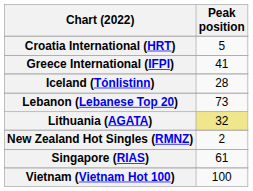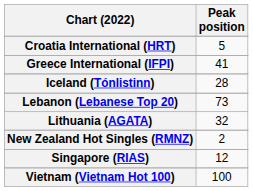 <table class="wikitable sortable plainrowheaders" style="text-align:center">
 <tr>
 <th scope="col">Chart (2022)</th>
 <th scope="col">Peak<br>position</th>
 </tr>
 <tr>
 </tr>
 <tr>
 </tr>
 <tr>
 </tr>
 <tr>
 </tr>
 <tr>
 </tr>
 <tr>
 </tr>
 <tr>
 </tr>
 <tr>
 </tr>
 <tr>
 </tr>
 <tr>
 <th scope="row">Croatia International (<a href='#'>HRT</a>)</th>
 <td>5</td>
 </tr>
 <tr>
 </tr>
 <tr>
 </tr>
 <tr>
 </tr>
 <tr>
 </tr>
 <tr>
 </tr>
 <tr>
 </tr>
 <tr>
 <th scope="row">Greece International (<a href='#'>IFPI</a>)</th>
 <td>41</td>
 </tr>
 <tr>
 </tr>
 <tr>
 </tr>
 <tr>
 </tr>
 <tr>
 <th scope="row">Iceland (<a href='#'>Tónlistinn</a>)</th>
 <td>28</td>
 </tr>
 <tr>
 </tr>
 <tr>
 <th scope="row">Lebanon (<a href='#'>Lebanese Top 20</a>)</th>
 <td>73</td>
 </tr>
 <tr>
 <th scope="row">Lithuania (<a href='#'>AGATA</a>)</th>
-<td style="background: khaki;">32</td>
+<td>32</td>
 </tr>
 <tr>
 </tr>
 <tr>
 </tr>
 <tr>
 <th scope="row">New Zealand Hot Singles (<a href='#'>RMNZ</a>)</th>
 <td>2</td>
 </tr>
 <tr>
 </tr>
 <tr>
 </tr>
 <tr>
 </tr>
 <tr>
 <th scope="row">Singapore (<a href='#'>RIAS</a>)</th>
-<td>61</td>
+<td>12</td>
 </tr>
 <tr>
 </tr>
 <tr>
 </tr>
 <tr>
 </tr>
 <tr>
 </tr>
 <tr>
 </tr>
 <tr>
 </tr>
 <tr>
 </tr>
 <tr>
 </tr>
 <tr>
 </tr>
 <tr>
 </tr>
 <tr>
 <th scope="row">Vietnam (<a href='#'>Vietnam Hot 100</a>)</th>
 <td>100</td>
 </tr>
 </table>
